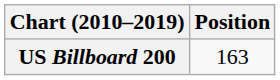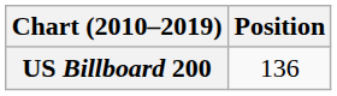 <table class="wikitable plainrowheaders" style="text-align:center">
 <tr>
 <th scope="col">Chart (2010–2019)</th>
 <th scope="col">Position</th>
 </tr>
 <tr>
 <th scope="row">US <em>Billboard</em> 200</th>
-<td>163</td>
+<td>136</td>
 </tr>
 </table>
